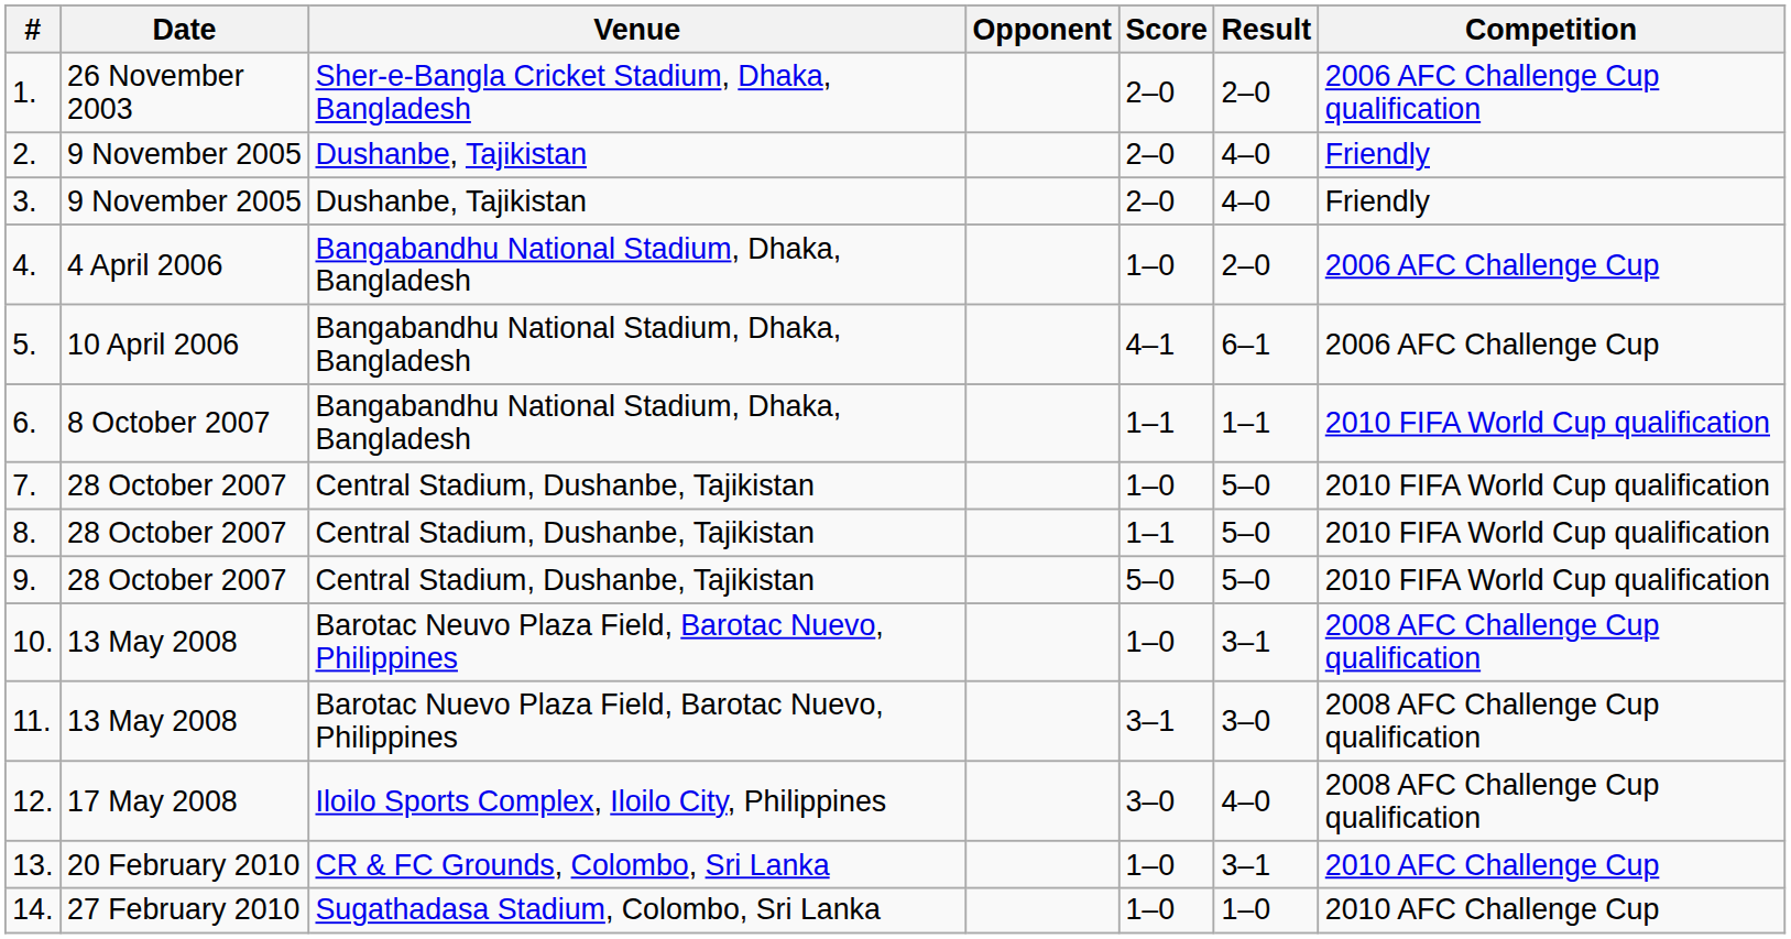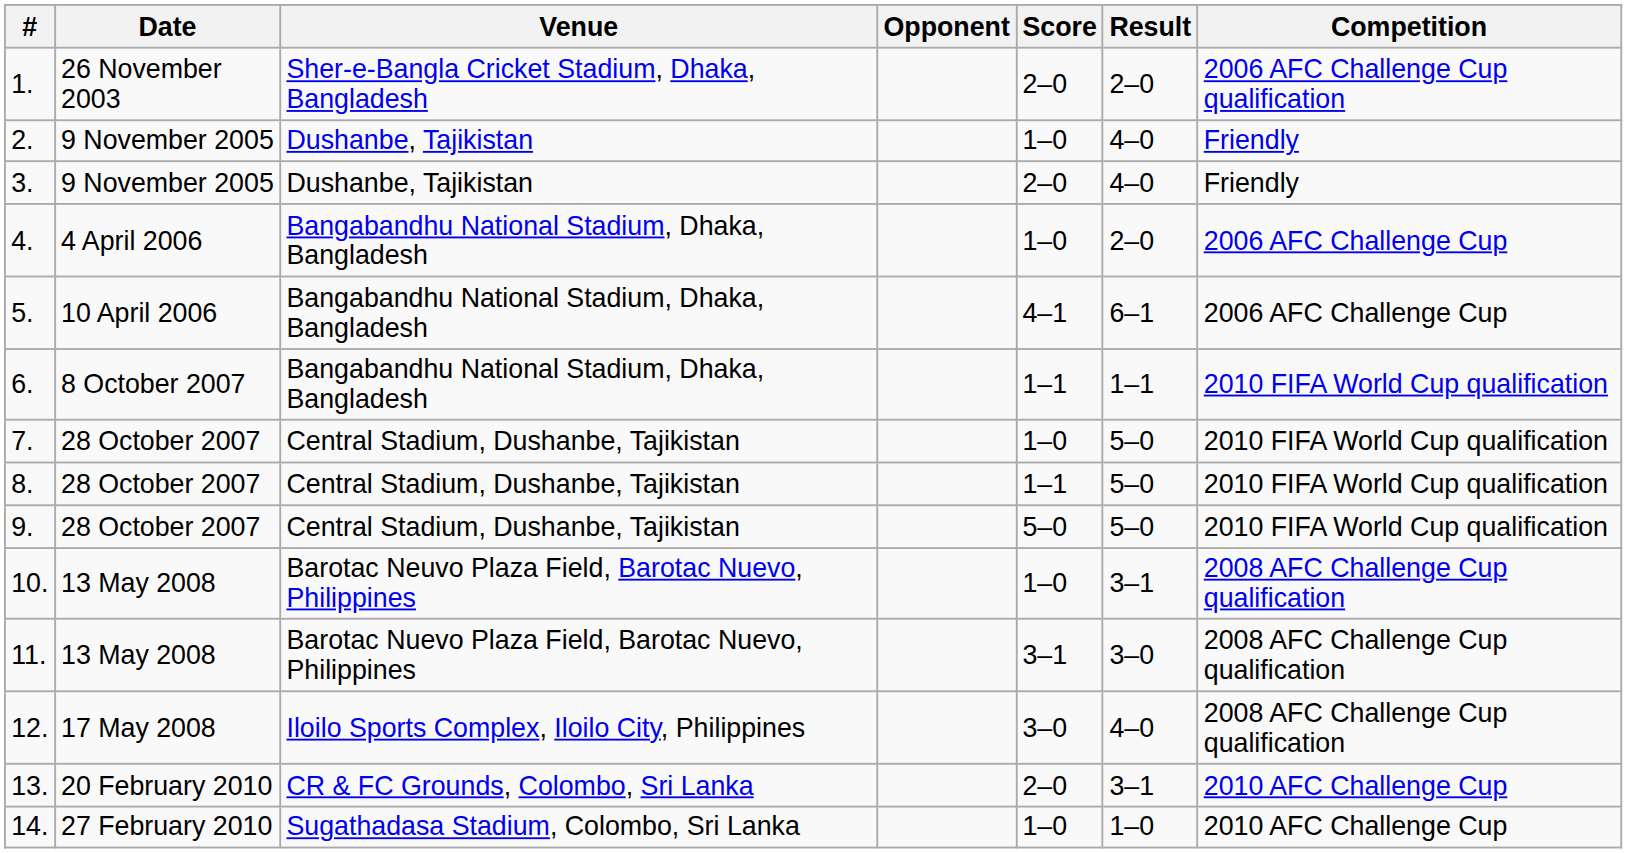 <table class="wikitable collapsible collapsed" style="font-size:90%">
 <tr>
 <th>#</th>
 <th>Date</th>
 <th>Venue</th>
 <th>Opponent</th>
 <th>Score</th>
 <th>Result</th>
 <th>Competition</th>
 </tr>
 <tr>
 <td>1.</td>
 <td>26 November 2003</td>
 <td><a href='#'>Sher-e-Bangla Cricket Stadium</a>, <a href='#'>Dhaka</a>, <a href='#'>Bangladesh</a></td>
 <td></td>
 <td>2–0</td>
 <td>2–0</td>
 <td><a href='#'>2006 AFC Challenge Cup qualification</a></td>
 </tr>
 <tr>
 <td>2.</td>
 <td>9 November 2005</td>
 <td><a href='#'>Dushanbe</a>, <a href='#'>Tajikistan</a></td>
 <td></td>
-<td>2–0</td>
+<td>1–0</td>
 <td>4–0</td>
 <td><a href='#'>Friendly</a></td>
 </tr>
 <tr>
 <td>3.</td>
 <td>9 November 2005</td>
 <td>Dushanbe, Tajikistan</td>
 <td></td>
 <td>2–0</td>
 <td>4–0</td>
 <td>Friendly</td>
 </tr>
 <tr>
 <td>4.</td>
 <td>4 April 2006</td>
 <td><a href='#'>Bangabandhu National Stadium</a>, Dhaka, Bangladesh</td>
 <td></td>
 <td>1–0</td>
 <td>2–0</td>
 <td><a href='#'>2006 AFC Challenge Cup</a></td>
 </tr>
 <tr>
 <td>5.</td>
 <td>10 April 2006</td>
 <td>Bangabandhu National Stadium, Dhaka, Bangladesh</td>
 <td></td>
 <td>4–1</td>
 <td>6–1</td>
 <td>2006 AFC Challenge Cup</td>
 </tr>
 <tr>
 <td>6.</td>
 <td>8 October 2007</td>
 <td>Bangabandhu National Stadium, Dhaka, Bangladesh</td>
 <td></td>
 <td>1–1</td>
 <td>1–1</td>
 <td><a href='#'>2010 FIFA World Cup qualification</a></td>
 </tr>
 <tr>
 <td>7.</td>
 <td>28 October 2007</td>
 <td>Central Stadium, Dushanbe, Tajikistan</td>
 <td></td>
 <td>1–0</td>
 <td>5–0</td>
 <td>2010 FIFA World Cup qualification</td>
 </tr>
 <tr>
 <td>8.</td>
 <td>28 October 2007</td>
 <td>Central Stadium, Dushanbe, Tajikistan</td>
 <td></td>
 <td>1–1</td>
 <td>5–0</td>
 <td>2010 FIFA World Cup qualification</td>
 </tr>
 <tr>
 <td>9.</td>
 <td>28 October 2007</td>
 <td>Central Stadium, Dushanbe, Tajikistan</td>
 <td></td>
 <td>5–0</td>
 <td>5–0</td>
 <td>2010 FIFA World Cup qualification</td>
 </tr>
 <tr>
 <td>10.</td>
 <td>13 May 2008</td>
 <td>Barotac Neuvo Plaza Field, <a href='#'>Barotac Nuevo</a>, <a href='#'>Philippines</a></td>
 <td></td>
 <td>1–0</td>
 <td>3–1</td>
 <td><a href='#'>2008 AFC Challenge Cup qualification</a></td>
 </tr>
 <tr>
 <td>11.</td>
 <td>13 May 2008</td>
 <td>Barotac Nuevo Plaza Field, Barotac Nuevo, Philippines</td>
 <td></td>
 <td>3–1</td>
 <td>3–0</td>
 <td>2008 AFC Challenge Cup qualification</td>
 </tr>
 <tr>
 <td>12.</td>
 <td>17 May 2008</td>
 <td><a href='#'>Iloilo Sports Complex</a>, <a href='#'>Iloilo City</a>, Philippines</td>
 <td></td>
 <td>3–0</td>
 <td>4–0</td>
 <td>2008 AFC Challenge Cup qualification</td>
 </tr>
 <tr>
 <td>13.</td>
 <td>20 February 2010</td>
 <td><a href='#'>CR & FC Grounds</a>, <a href='#'>Colombo</a>, <a href='#'>Sri Lanka</a></td>
 <td></td>
-<td>1–0</td>
+<td>2–0</td>
 <td>3–1</td>
 <td><a href='#'>2010 AFC Challenge Cup</a></td>
 </tr>
 <tr>
 <td>14.</td>
 <td>27 February 2010</td>
 <td><a href='#'>Sugathadasa Stadium</a>, Colombo, Sri Lanka</td>
 <td></td>
 <td>1–0</td>
 <td>1–0</td>
 <td>2010 AFC Challenge Cup</td>
 </tr>
 </table>
